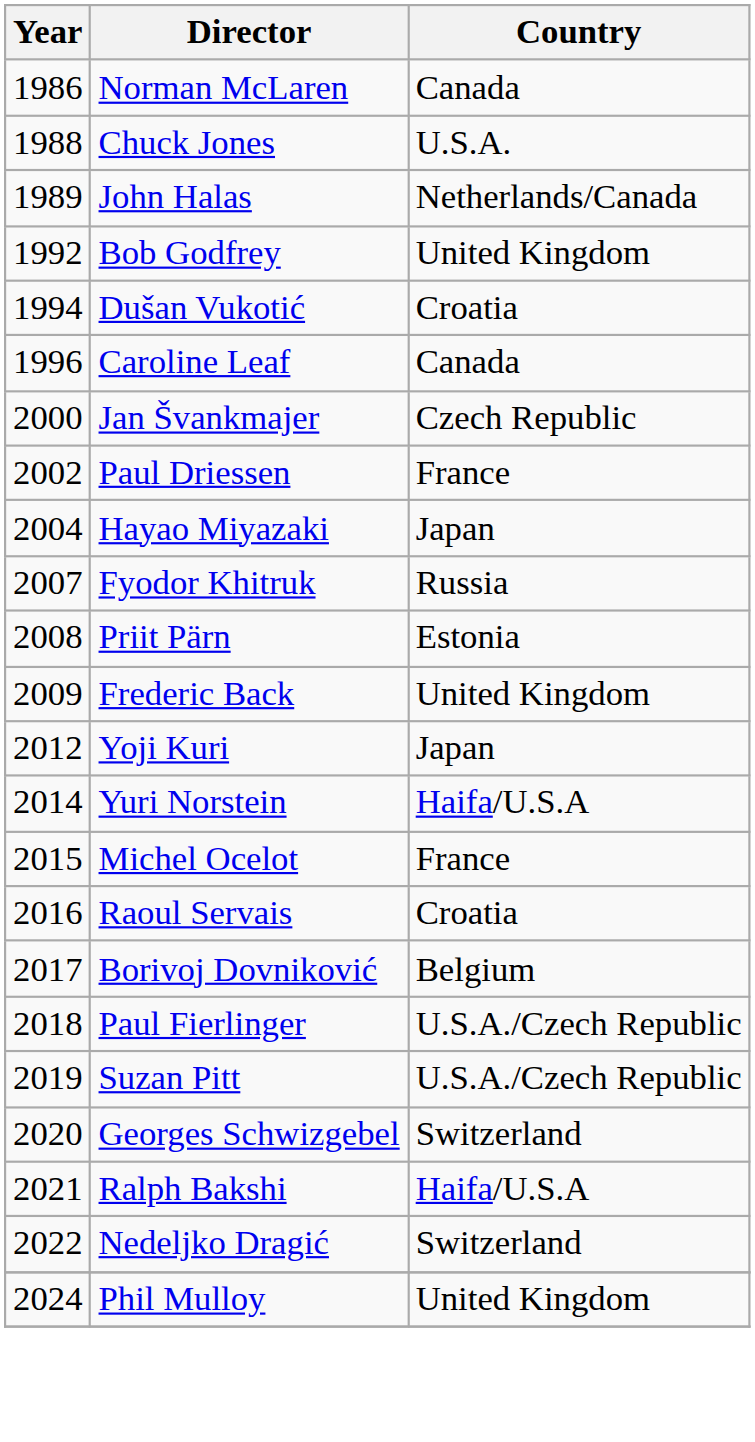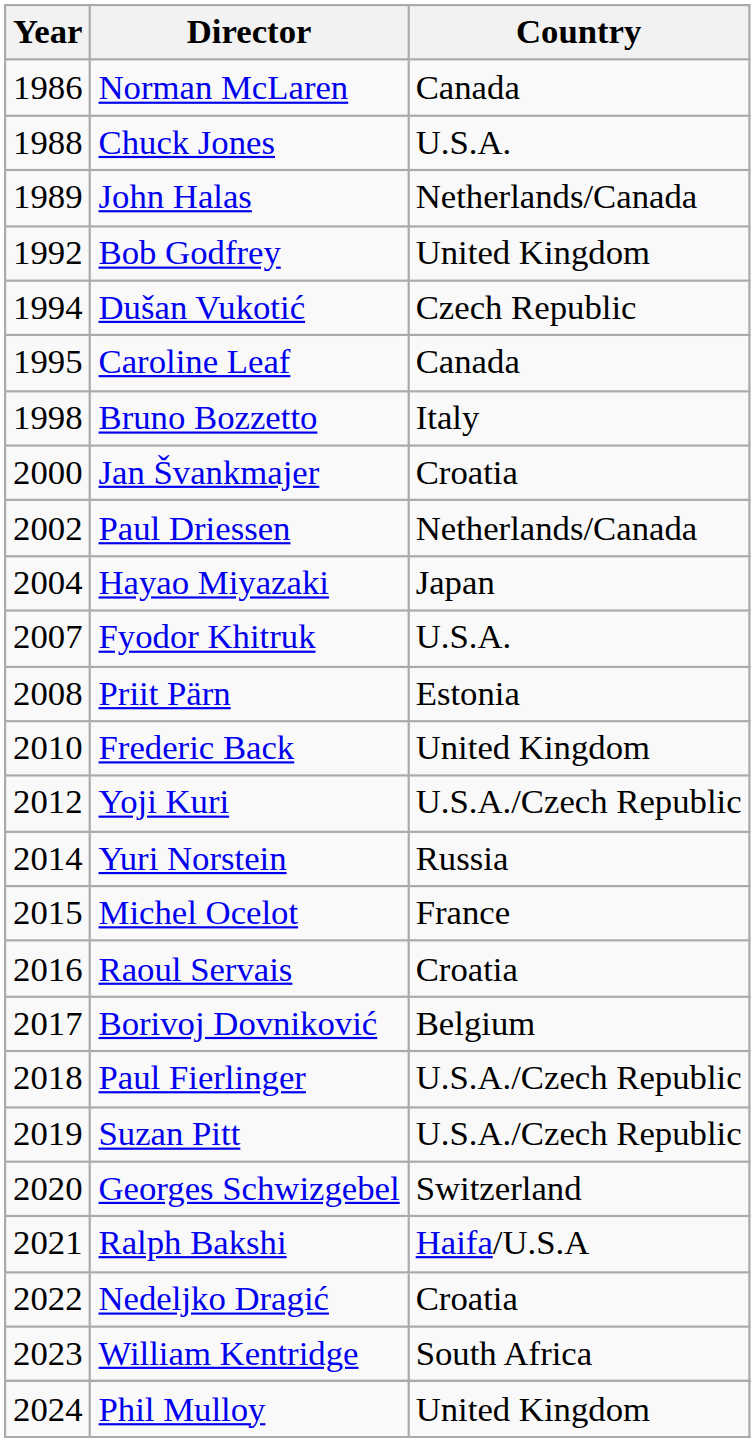 <table class="wikitable">
 <tr>
 <th>Year</th>
 <th>Director</th>
 <th>Country</th>
 </tr>
 <tr>
 <td style="text-align:center;">1986</td>
 <td><a href='#'>Norman McLaren</a></td>
 <td>Canada</td>
 </tr>
 <tr>
 <td style="text-align:center;">1988</td>
 <td><a href='#'>Chuck Jones</a></td>
 <td>U.S.A.</td>
 </tr>
 <tr>
 <td style="text-align:center;">1989</td>
 <td><a href='#'>John Halas</a></td>
 <td>Netherlands/Canada</td>
 </tr>
 <tr>
 <td style="text-align:center;">1992</td>
 <td><a href='#'>Bob Godfrey</a></td>
 <td>United Kingdom</td>
 </tr>
 <tr>
 <td style="text-align:center;">1994</td>
 <td><a href='#'>Dušan Vukotić</a></td>
-<td>Croatia</td>
+<td>Czech Republic</td>
 </tr>
 <tr>
-<td style="text-align:center;">1996</td>
+<td style="text-align:center;">1995</td>
 <td><a href='#'>Caroline Leaf</a></td>
 <td>Canada</td>
 </tr>
 <tr>
+<td style="text-align:center;">1998</td>
+<td><a href='#'>Bruno Bozzetto</a></td>
+<td>Italy</td>
+</tr>
+<tr>
 <td style="text-align:center;">2000</td>
 <td><a href='#'>Jan Švankmajer</a></td>
-<td>Czech Republic</td>
+<td>Croatia</td>
 </tr>
 <tr>
 <td style="text-align:center;">2002</td>
 <td><a href='#'>Paul Driessen</a></td>
-<td>France</td>
+<td>Netherlands/Canada</td>
 </tr>
 <tr>
 <td style="text-align:center;">2004</td>
 <td><a href='#'>Hayao Miyazaki</a></td>
 <td>Japan</td>
 </tr>
 <tr>
 <td style="text-align:center;">2007</td>
 <td><a href='#'>Fyodor Khitruk</a></td>
-<td>Russia</td>
+<td>U.S.A.</td>
 </tr>
 <tr>
 <td style="text-align:center;">2008</td>
 <td><a href='#'>Priit Pärn</a></td>
 <td>Estonia</td>
 </tr>
 <tr>
-<td style="text-align:center;">2009</td>
+<td style="text-align:center;">2010</td>
 <td><a href='#'>Frederic Back</a></td>
 <td>United Kingdom</td>
 </tr>
 <tr>
 <td style="text-align:center;">2012</td>
 <td><a href='#'>Yoji Kuri</a></td>
-<td>Japan</td>
+<td>U.S.A./Czech Republic</td>
 </tr>
 <tr>
 <td style="text-align:center;">2014</td>
 <td><a href='#'>Yuri Norstein</a></td>
-<td><a href='#'>Haifa</a>/U.S.A</td>
+<td>Russia</td>
 </tr>
 <tr>
 <td style="text-align:center;">2015</td>
 <td><a href='#'>Michel Ocelot</a></td>
 <td>France</td>
 </tr>
 <tr>
 <td style="text-align:center;">2016</td>
 <td><a href='#'>Raoul Servais</a></td>
 <td>Croatia</td>
 </tr>
 <tr>
 <td style="text-align:center;">2017</td>
 <td><a href='#'>Borivoj Dovniković</a></td>
 <td>Belgium</td>
 </tr>
 <tr>
 <td style="text-align:center;">2018</td>
 <td><a href='#'>Paul Fierlinger</a></td>
 <td>U.S.A./Czech Republic</td>
 </tr>
 <tr>
 <td style="text-align:center;">2019</td>
 <td><a href='#'>Suzan Pitt</a></td>
 <td>U.S.A./Czech Republic</td>
 </tr>
 <tr>
 <td style="text-align:center;">2020</td>
 <td><a href='#'>Georges Schwizgebel</a></td>
 <td>Switzerland</td>
 </tr>
 <tr>
 <td style="text-align:center;">2021</td>
 <td><a href='#'>Ralph Bakshi</a></td>
 <td><a href='#'>Haifa</a>/U.S.A</td>
 </tr>
 <tr>
 <td style="text-align:center;">2022</td>
 <td><a href='#'>Nedeljko Dragić</a></td>
-<td>Switzerland</td>
+<td>Croatia</td>
+</tr>
+<tr>
+<td style="text-align:center;">2023</td>
+<td><a href='#'>William Kentridge</a></td>
+<td>South Africa</td>
 </tr>
 <tr>
 </tr>
 <tr>
 <td style="text-align:center;">2024</td>
 <td><a href='#'>Phil Mulloy</a></td>
 <td>United Kingdom</td>
 </tr>
 <tr>
 </tr>
 </table>
